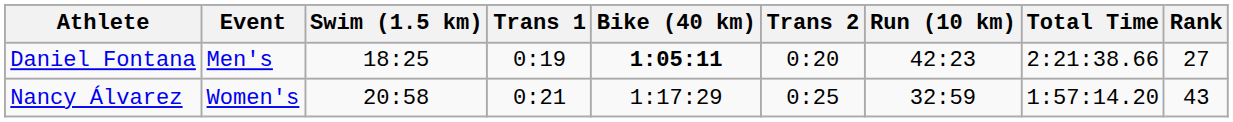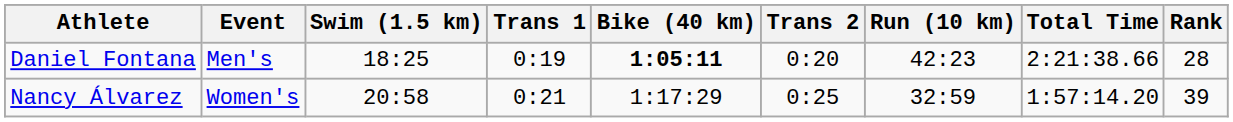 <table class="wikitable" style="font-size:90%">
 <tr>
 <th>Athlete</th>
 <th>Event</th>
 <th>Swim (1.5 km)</th>
 <th>Trans 1</th>
 <th>Bike (40 km)</th>
 <th>Trans 2</th>
 <th>Run (10 km)</th>
 <th>Total Time</th>
 <th>Rank</th>
 </tr>
 <tr align=center>
 <td align=left><a href='#'>Daniel Fontana</a></td>
 <td align=left><a href='#'>Men's</a></td>
 <td>18:25</td>
 <td>0:19</td>
 <td><strong>1:05:11</strong></td>
 <td>0:20</td>
 <td>42:23</td>
 <td>2:21:38.66</td>
-<td>27</td>
+<td>28</td>
 </tr>
 <tr align=center>
 <td align=left><a href='#'>Nancy Álvarez</a></td>
 <td align=left><a href='#'>Women's</a></td>
 <td>20:58</td>
 <td>0:21</td>
 <td>1:17:29</td>
 <td>0:25</td>
 <td>32:59</td>
 <td>1:57:14.20</td>
-<td>43</td>
+<td>39</td>
 </tr>
 </table>
